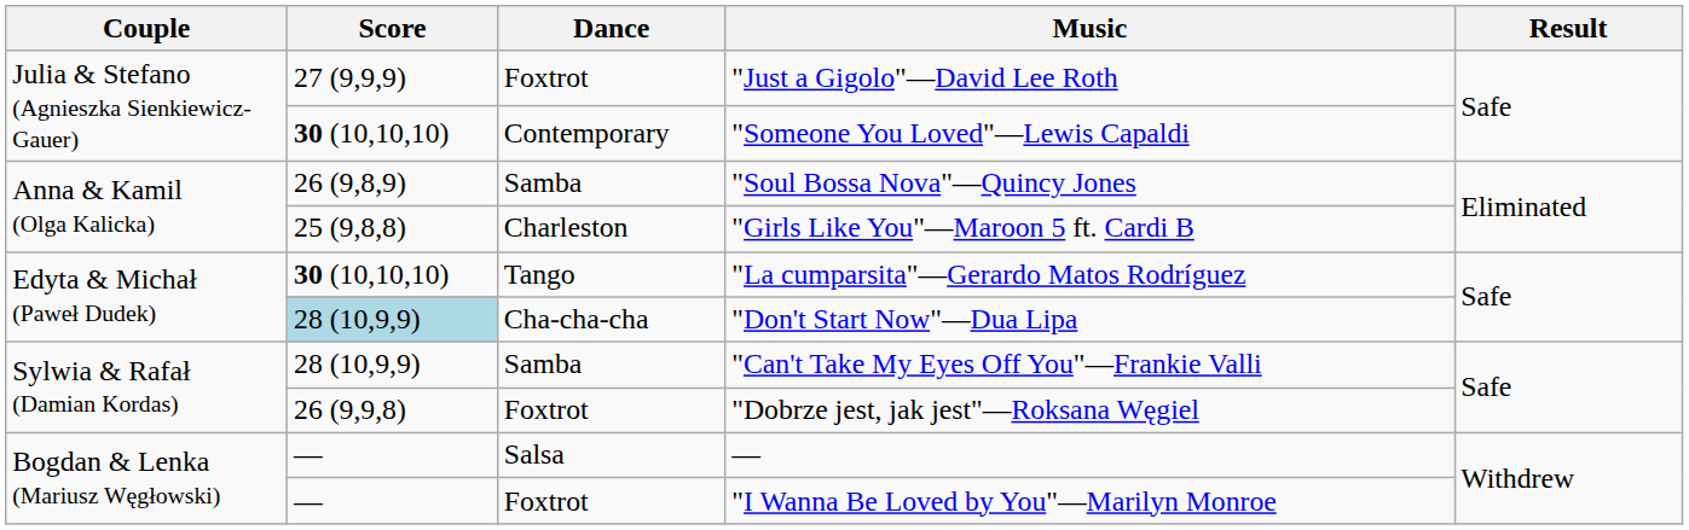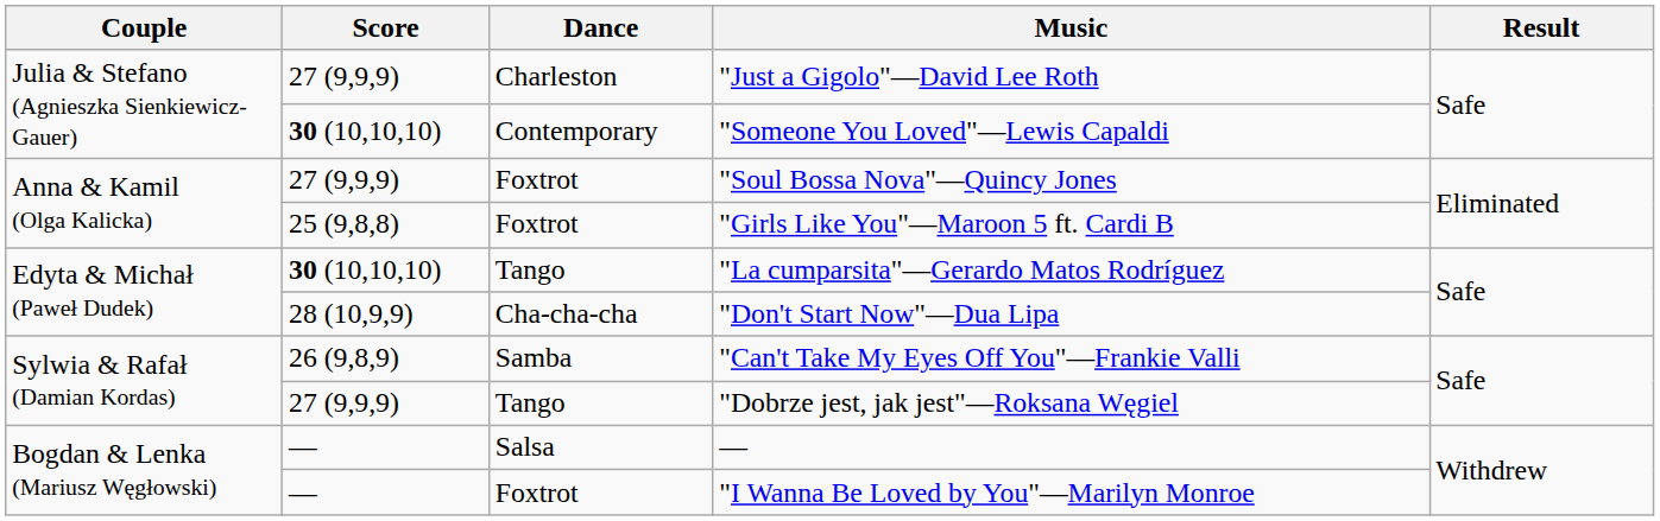 <table class="wikitable">
 <tr>
 <th style="width:150px;">Couple</th>
 <th style="width:110px;">Score</th>
 <th style="width:120px;">Dance</th>
 <th style="width:400px;">Music</th>
 <th style="width:120px;">Result</th>
 </tr>
 <tr>
 <td rowspan="2">Julia & Stefano<br><small>(Agnieszka Sienkiewicz-Gauer)</small></td>
 <td>27 (9,9,9)</td>
-<td>Foxtrot</td>
+<td>Charleston</td>
 <td>"<a href='#'>Just a Gigolo</a>"—<a href='#'>David Lee Roth</a></td>
 <td rowspan="2">Safe</td>
 </tr>
 <tr>
 <td><strong>30</strong> (10,10,10)</td>
 <td>Contemporary</td>
 <td>"<a href='#'>Someone You Loved</a>"—<a href='#'>Lewis Capaldi</a></td>
 </tr>
 <tr>
 <td rowspan="2">Anna & Kamil<br><small>(Olga Kalicka)</small></td>
-<td>26 (9,8,9)</td>
-<td>Samba</td>
+<td>27 (9,9,9)</td>
+<td>Foxtrot</td>
 <td>"<a href='#'>Soul Bossa Nova</a>"—<a href='#'>Quincy Jones</a></td>
 <td rowspan="2">Eliminated</td>
 </tr>
 <tr>
 <td>25 (9,8,8)</td>
-<td>Charleston</td>
+<td>Foxtrot</td>
 <td>"<a href='#'>Girls Like You</a>"—<a href='#'>Maroon 5</a> ft. <a href='#'>Cardi B</a></td>
 </tr>
 <tr>
 <td rowspan="2">Edyta & Michał<br><small>(Paweł Dudek)</small></td>
 <td><strong>30</strong> (10,10,10)</td>
 <td>Tango</td>
 <td>"<a href='#'>La cumparsita</a>"—<a href='#'>Gerardo Matos Rodríguez</a></td>
 <td rowspan="2">Safe</td>
 </tr>
 <tr>
-<td style="background: lightblue;">28 (10,9,9)</td>
+<td>28 (10,9,9)</td>
 <td>Cha-cha-cha</td>
 <td>"<a href='#'>Don't Start Now</a>"—<a href='#'>Dua Lipa</a></td>
 </tr>
 <tr>
 <td rowspan="2">Sylwia & Rafał<br><small>(Damian Kordas)</small></td>
-<td>28 (10,9,9)</td>
+<td>26 (9,8,9)</td>
 <td>Samba</td>
 <td>"<a href='#'>Can't Take My Eyes Off You</a>"—<a href='#'>Frankie Valli</a></td>
 <td rowspan="2">Safe</td>
 </tr>
 <tr>
-<td>26 (9,9,8)</td>
-<td>Foxtrot</td>
+<td>27 (9,9,9)</td>
+<td>Tango</td>
 <td>"Dobrze jest, jak jest"—<a href='#'>Roksana Węgiel</a></td>
 </tr>
 <tr>
 <td rowspan="2">Bogdan & Lenka<br><small>(Mariusz Węgłowski)</small></td>
 <td>—</td>
 <td>Salsa</td>
 <td>—</td>
 <td rowspan="2">Withdrew</td>
 </tr>
 <tr>
 <td>—</td>
 <td>Foxtrot</td>
 <td>"<a href='#'>I Wanna Be Loved by You</a>"—<a href='#'>Marilyn Monroe</a></td>
 </tr>
 </table>
